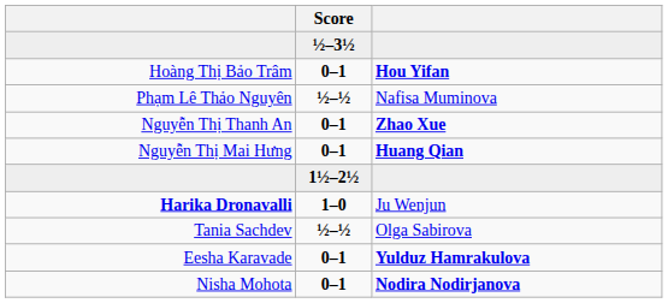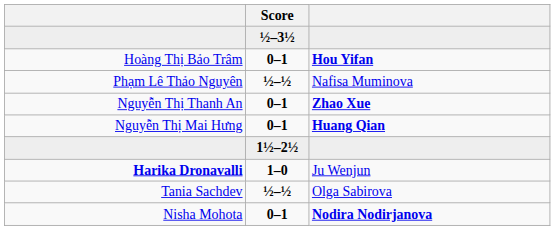 <table class="wikitable" style="text-align: center;">
 <tr>
 <th align="right" width="270"></th>
 <th width="65">Score</th>
 <th align="left" width="270"></th>
 </tr>
 <tr style="background:#eeeeee;">
 <td align=right></td>
 <td align=center><strong>½–3½</strong></td>
 <td align=left><strong></strong></td>
 </tr>
 <tr>
 <td align=right><a href='#'>Hoàng Thị Bảo Trâm</a></td>
 <td align=center><strong>0–1</strong></td>
 <td align=left><strong><a href='#'>Hou Yifan</a></strong></td>
 </tr>
 <tr>
 <td align=right><a href='#'>Phạm Lê Thảo Nguyên</a></td>
 <td align=center><strong>½–½</strong></td>
 <td align=left><a href='#'>Nafisa Muminova</a></td>
 </tr>
 <tr>
 <td align=right><a href='#'>Nguyễn Thị Thanh An</a></td>
 <td align=center><strong>0–1</strong></td>
 <td align=left><strong><a href='#'>Zhao Xue</a></strong></td>
 </tr>
 <tr>
 <td align=right><a href='#'>Nguyễn Thị Mai Hưng</a></td>
 <td align=center><strong>0–1</strong></td>
 <td align=left><strong><a href='#'>Huang Qian</a></strong></td>
 </tr>
 <tr style="background:#eeeeee;">
 <td align=right></td>
 <td align=center><strong>1½–2½</strong></td>
 <td align=left><strong></strong></td>
 </tr>
 <tr>
 <td align=right><strong><a href='#'>Harika Dronavalli</a></strong></td>
 <td align=center><strong>1–0</strong></td>
 <td align=left><a href='#'>Ju Wenjun</a></td>
 </tr>
 <tr>
 <td align=right><a href='#'>Tania Sachdev</a></td>
 <td align=center><strong>½–½</strong></td>
 <td align=left><a href='#'>Olga Sabirova</a></td>
 </tr>
 <tr>
-<td align=right><a href='#'>Eesha Karavade</a></td>
-<td align=center><strong>0–1</strong></td>
-<td align=left><strong><a href='#'>Yulduz Hamrakulova</a></strong></td>
-</tr>
-<tr>
 <td align=right><a href='#'>Nisha Mohota</a></td>
 <td align=center><strong>0–1</strong></td>
 <td align=left><strong><a href='#'>Nodira Nodirjanova</a></strong></td>
 </tr>
 </table>
